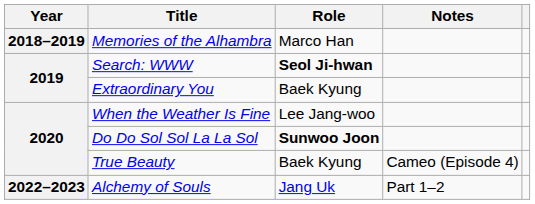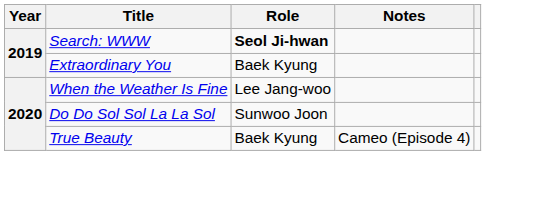 <table class="wikitable plainrowheaders sortable">
 <tr>
 <th scope="col">Year</th>
 <th scope="col">Title</th>
 <th scope="col">Role</th>
 <th scope="col">Notes</th>
 <th scope="col" class="unsortable"></th>
-</tr>
-<tr>
-<th scope="row">2018–2019</th>
-<td><em><a href='#'>Memories of the Alhambra</a></em></td>
-<td>Marco Han</td>
-<td></td>
-<td style="text-align:center"></td>
 </tr>
 <tr>
 <th scope="row" rowspan="2">2019</th>
 <td><em><a href='#'>Search: WWW</a></em></td>
 <td><strong>Seol Ji-hwan</strong></td>
 <td></td>
 <td style="text-align:center"></td>
 </tr>
 <tr>
 <td><em><a href='#'>Extraordinary You</a></em></td>
 <td>Baek Kyung</td>
 <td></td>
 <td style="text-align:center"></td>
 </tr>
 <tr>
 <th scope="row" rowspan="3">2020</th>
 <td><em><a href='#'>When the Weather Is Fine</a></em></td>
 <td>Lee Jang-woo</td>
 <td></td>
 <td style="text-align:center"></td>
 </tr>
 <tr>
 <td><em><a href='#'>Do Do Sol Sol La La Sol</a></em></td>
-<td><strong>Sunwoo Joon</strong></td>
+<td>Sunwoo Joon</td>
 <td></td>
 <td style="text-align:center"></td>
 </tr>
 <tr>
 <td><em><a href='#'>True Beauty</a></em></td>
 <td>Baek Kyung</td>
 <td>Cameo (Episode 4)</td>
 <td style="text-align:center"></td>
 </tr>
-<tr>
-<th scope="row">2022–2023</th>
-<td><em><a href='#'>Alchemy of Souls</a></em></td>
-<td><a href='#'>Jang Uk</a></td>
-<td>Part 1–2</td>
-<td style="text-align:center"></td>
-</tr>
 </table>
